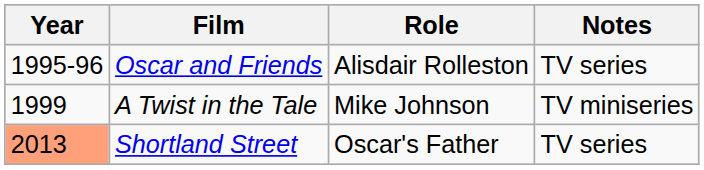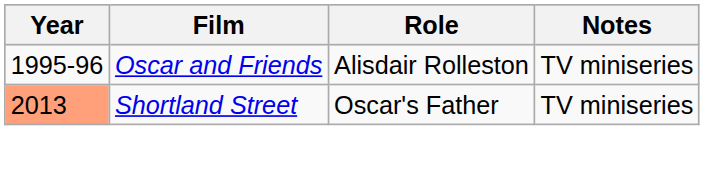 <table class="wikitable" style="font-size: 95%;">
 <tr>
 <th>Year</th>
 <th>Film</th>
 <th>Role</th>
 <th>Notes</th>
 </tr>
 <tr>
 <td>1995-96</td>
 <td><em><a href='#'>Oscar and Friends</a></em></td>
 <td>Alisdair Rolleston</td>
-<td>TV series</td>
-</tr>
-<tr>
-<td>1999</td>
-<td><em>A Twist in the Tale</em></td>
-<td>Mike Johnson</td>
 <td>TV miniseries</td>
 </tr>
 <tr>
 <td style="background: lightsalmon;">2013</td>
 <td><em><a href='#'>Shortland Street</a></em></td>
 <td>Oscar's Father</td>
-<td>TV series</td>
+<td>TV miniseries</td>
 </tr>
 </table>
